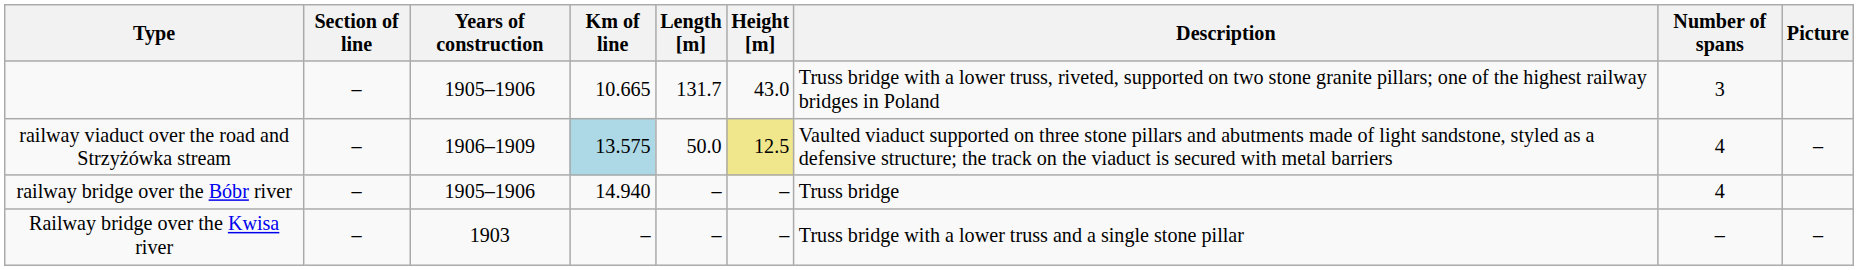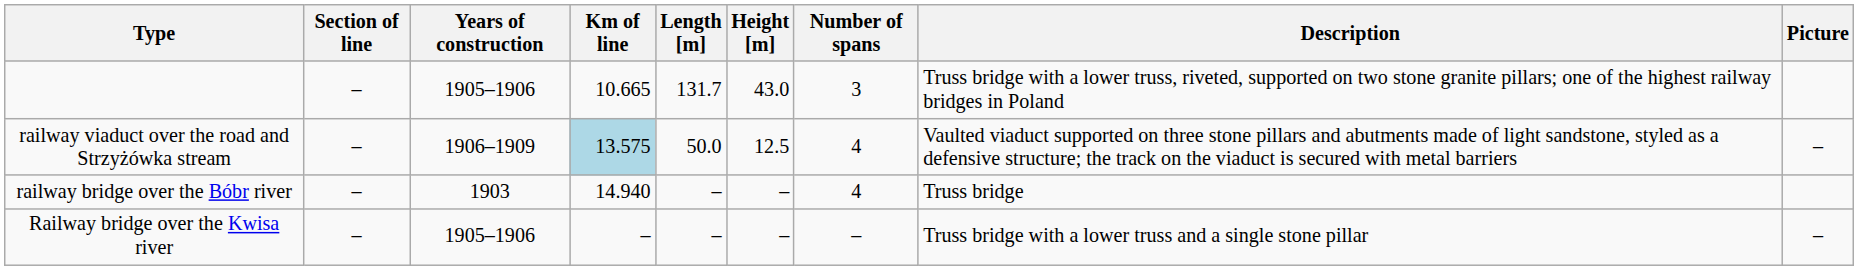 <table class="wikitable" style="font-size:85%;">
 <tr>
 <th>Type</th>
 <th>Section of line</th>
 <th>Years of construction</th>
 <th>Km of line</th>
 <th>Length<br>[m]</th>
 <th>Height<br>[m]</th>
+<th>Number of spans</th>
 <th>Description</th>
-<th>Number of spans</th>
 <th>Picture</th>
 </tr>
 <tr>
 <td style="text-align:center"></td>
 <td style="text-align:center"> – </td>
 <td style="text-align:center">1905–1906</td>
 <td style="text-align:right">10.665</td>
 <td style="text-align:right">131.7</td>
 <td style="text-align:right">43.0</td>
+<td style="text-align:center">3</td>
 <td>Truss bridge with a lower truss, riveted, supported on two stone granite pillars; one of the highest railway bridges in Poland</td>
-<td style="text-align:center">3</td>
 <td style="text-align:center"></td>
 </tr>
 <tr>
 <td style="text-align:center">railway viaduct over the road and Strzyżówka stream</td>
 <td style="text-align:center"> – </td>
 <td style="text-align:center">1906–1909</td>
 <td style="background: lightblue; text-align:right">13.575</td>
 <td style="text-align:right">50.0</td>
-<td style="background: khaki; text-align:right">12.5</td>
+<td style="text-align:right">12.5</td>
+<td style="text-align:center">4</td>
 <td>Vaulted viaduct supported on three stone pillars and abutments made of light sandstone, styled as a defensive structure; the track on the viaduct is secured with metal barriers</td>
-<td style="text-align:center">4</td>
 <td style="text-align:center">–</td>
 </tr>
 <tr>
 <td style="text-align:center">railway bridge over the <a href='#'>Bóbr</a> river</td>
 <td style="text-align:center"> – </td>
-<td style="text-align:center">1905–1906</td>
+<td style="text-align:center">1903</td>
 <td style="text-align:right">14.940</td>
 <td style="text-align:right">–</td>
 <td style="text-align:right">–</td>
+<td style="text-align:center">4</td>
 <td>Truss bridge</td>
-<td style="text-align:center">4</td>
 <td style="text-align:center"></td>
 </tr>
 <tr>
 <td style="text-align:center">Railway bridge over the <a href='#'>Kwisa</a> river</td>
 <td style="text-align:center"> – </td>
-<td style="text-align:center">1903</td>
+<td style="text-align:center">1905–1906</td>
 <td style="text-align:right">–</td>
 <td style="text-align:right">–</td>
 <td style="text-align:right">–</td>
+<td style="text-align:center">–</td>
 <td>Truss bridge with a lower truss and a single stone pillar</td>
-<td style="text-align:center">–</td>
 <td style="text-align:center">–</td>
 </tr>
 </table>
